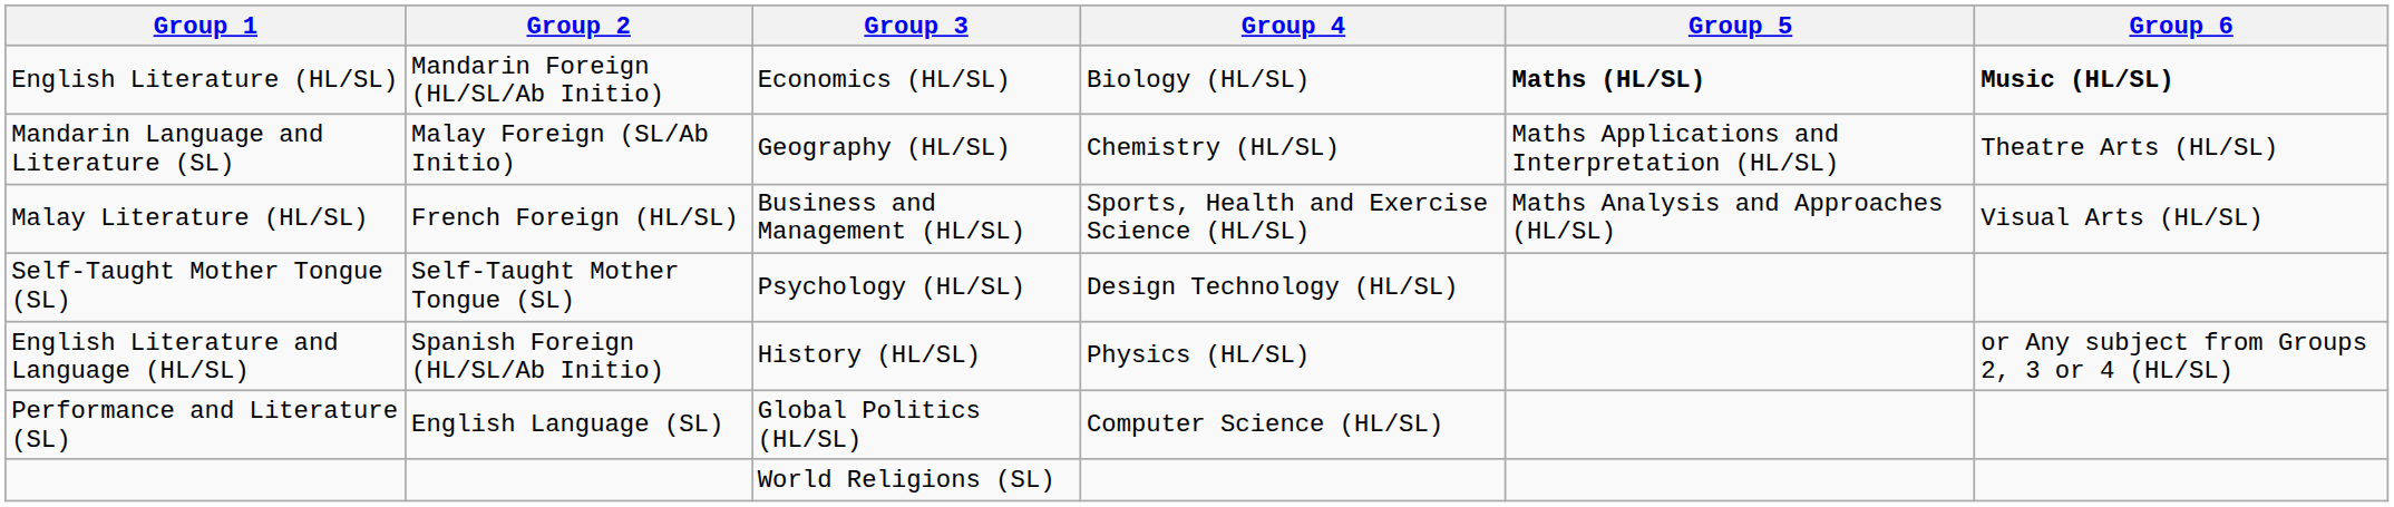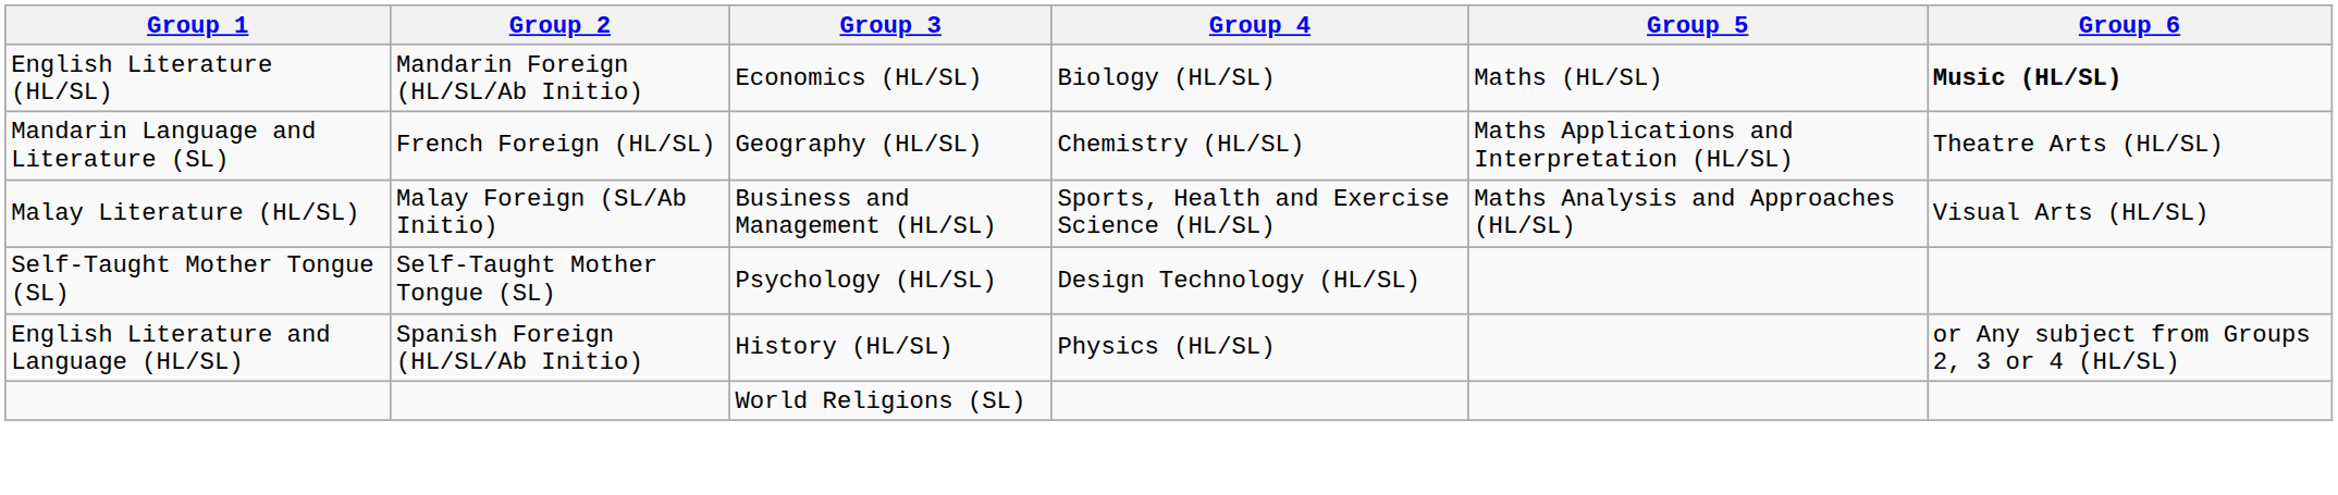 <table class="wikitable">
 <tr>
 <th><a href='#'>Group 1</a></th>
 <th><a href='#'>Group 2</a></th>
 <th><a href='#'>Group 3</a></th>
 <th><a href='#'>Group 4</a></th>
 <th><a href='#'>Group 5</a></th>
 <th><a href='#'>Group 6</a></th>
 </tr>
 <tr>
 <td>English Literature (HL/SL)</td>
 <td>Mandarin Foreign (HL/SL/Ab Initio)</td>
 <td>Economics (HL/SL)</td>
 <td>Biology (HL/SL)</td>
-<td><strong>Maths (HL/SL)</strong></td>
+<td>Maths (HL/SL)</td>
 <td><strong>Music (HL/SL)</strong></td>
 </tr>
 <tr>
 <td>Mandarin Language and Literature (SL)</td>
-<td>Malay Foreign (SL/Ab Initio)</td>
+<td>French Foreign (HL/SL)</td>
 <td>Geography (HL/SL)</td>
 <td>Chemistry (HL/SL)</td>
 <td>Maths Applications and Interpretation (HL/SL)</td>
 <td>Theatre Arts (HL/SL)</td>
 </tr>
 <tr>
 <td>Malay Literature (HL/SL)</td>
-<td>French Foreign (HL/SL)</td>
+<td>Malay Foreign (SL/Ab Initio)</td>
 <td>Business and Management (HL/SL)</td>
 <td>Sports, Health and Exercise Science (HL/SL)</td>
 <td>Maths Analysis and Approaches (HL/SL)</td>
 <td>Visual Arts (HL/SL)</td>
 </tr>
 <tr>
 <td>Self-Taught Mother Tongue (SL)</td>
 <td>Self-Taught Mother Tongue (SL)</td>
 <td>Psychology (HL/SL)</td>
 <td>Design Technology (HL/SL)</td>
 <td></td>
 <td></td>
 </tr>
 <tr>
 <td>English Literature and Language (HL/SL)</td>
 <td>Spanish Foreign (HL/SL/Ab Initio)</td>
 <td>History (HL/SL)</td>
 <td>Physics (HL/SL)</td>
 <td></td>
 <td>or Any subject from Groups 2, 3 or 4 (HL/SL)</td>
 </tr>
 <tr>
-<td>Performance and Literature (SL)</td>
-<td>English Language (SL)</td>
-<td>Global Politics (HL/SL)</td>
-<td>Computer Science (HL/SL)</td>
-<td></td>
-<td></td>
-</tr>
-<tr>
 <td></td>
 <td></td>
 <td>World Religions (SL)</td>
 <td></td>
 <td></td>
 <td></td>
 </tr>
 </table>
